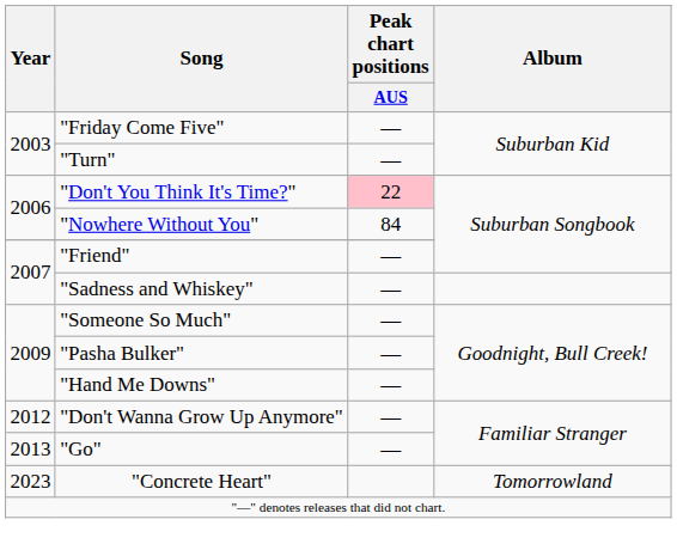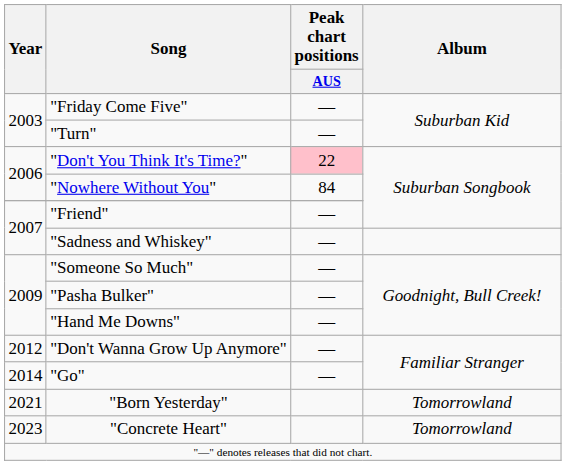 <table class="wikitable" style="text-align:center;">
 <tr>
 <th rowspan="2">Year</th>
 <th rowspan="2">Song</th>
 <th colspan="1">Peak chart positions</th>
 <th rowspan="2" width="180">Album</th>
 </tr>
 <tr style="font-size:smaller;">
 <th width="30"><a href='#'>AUS</a><br></th>
 </tr>
 <tr>
 <td rowspan="2">2003</td>
 <td align="left">"Friday Come Five"</td>
 <td>—</td>
 <td rowspan="2"><em>Suburban Kid</em></td>
 </tr>
 <tr>
 <td align="left">"Turn"</td>
 <td>—</td>
 </tr>
 <tr>
 <td rowspan="2">2006</td>
 <td align="left">"<a href='#'>Don't You Think It's Time?</a>"</td>
 <td style="background: pink;">22</td>
 <td rowspan="4"><em>Suburban Songbook</em></td>
 </tr>
 <tr>
 <td align="left">"<a href='#'>Nowhere Without You</a>"</td>
 <td>84</td>
 </tr>
 <tr>
 </tr>
 <tr>
 <td rowspan="2">2007</td>
 <td align="left">"Friend"</td>
 <td>—</td>
 </tr>
 <tr>
 <td align="left">"Sadness and Whiskey"</td>
 <td>—</td>
 </tr>
 <tr>
 <td rowspan="3">2009</td>
 <td align="left">"Someone So Much"</td>
 <td>—</td>
 <td rowspan="3"><em>Goodnight, Bull Creek!</em></td>
 </tr>
 <tr>
 <td align="left">"Pasha Bulker"</td>
 <td>—</td>
 </tr>
 <tr>
 <td align="left">"Hand Me Downs"</td>
 <td>—</td>
 </tr>
 <tr>
 <td>2012</td>
 <td align="left">"Don't Wanna Grow Up Anymore"</td>
 <td>—</td>
 <td rowspan="2"><em>Familiar Stranger</em></td>
 </tr>
 <tr>
-<td>2013</td>
+<td>2014</td>
 <td align="left">"Go"</td>
 <td>—</td>
+</tr>
+<tr>
+<td>2021</td>
+<td>"Born Yesterday"</td>
+<td></td>
+<td><em>Tomorrowland</em></td>
 </tr>
 <tr>
 <td>2023</td>
 <td>"Concrete Heart"</td>
 <td></td>
 <td><em>Tomorrowland</em></td>
 </tr>
 <tr>
 <td align="center" colspan="4" style="font-size: 8pt">"—" denotes releases that did not chart.</td>
 </tr>
 </table>
